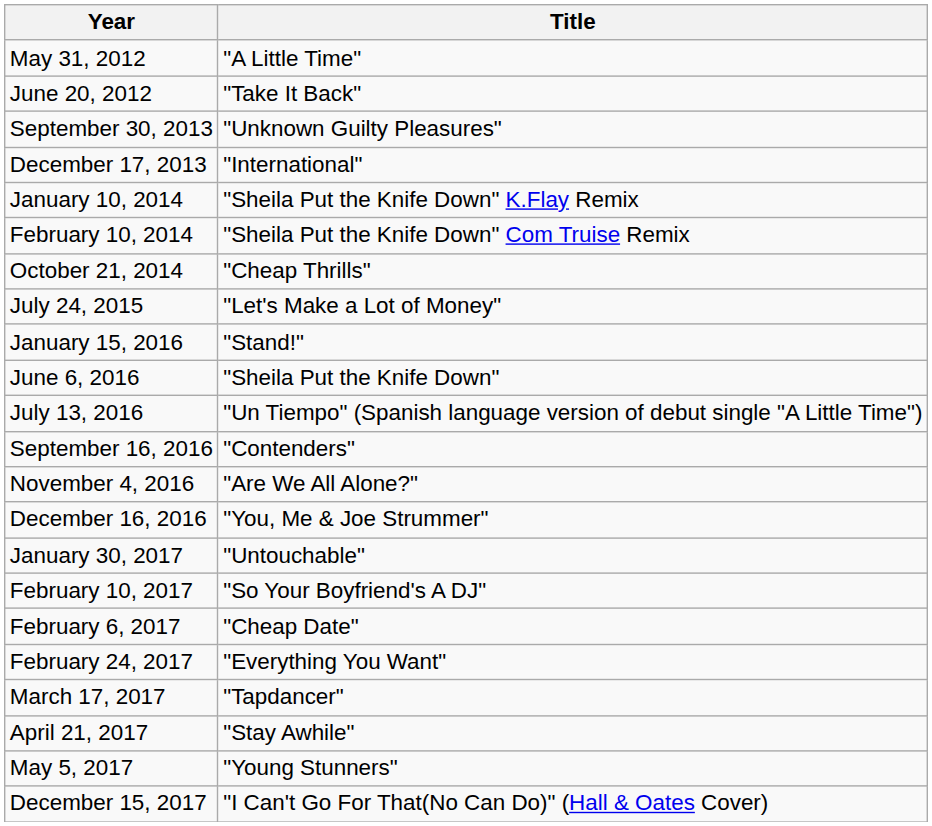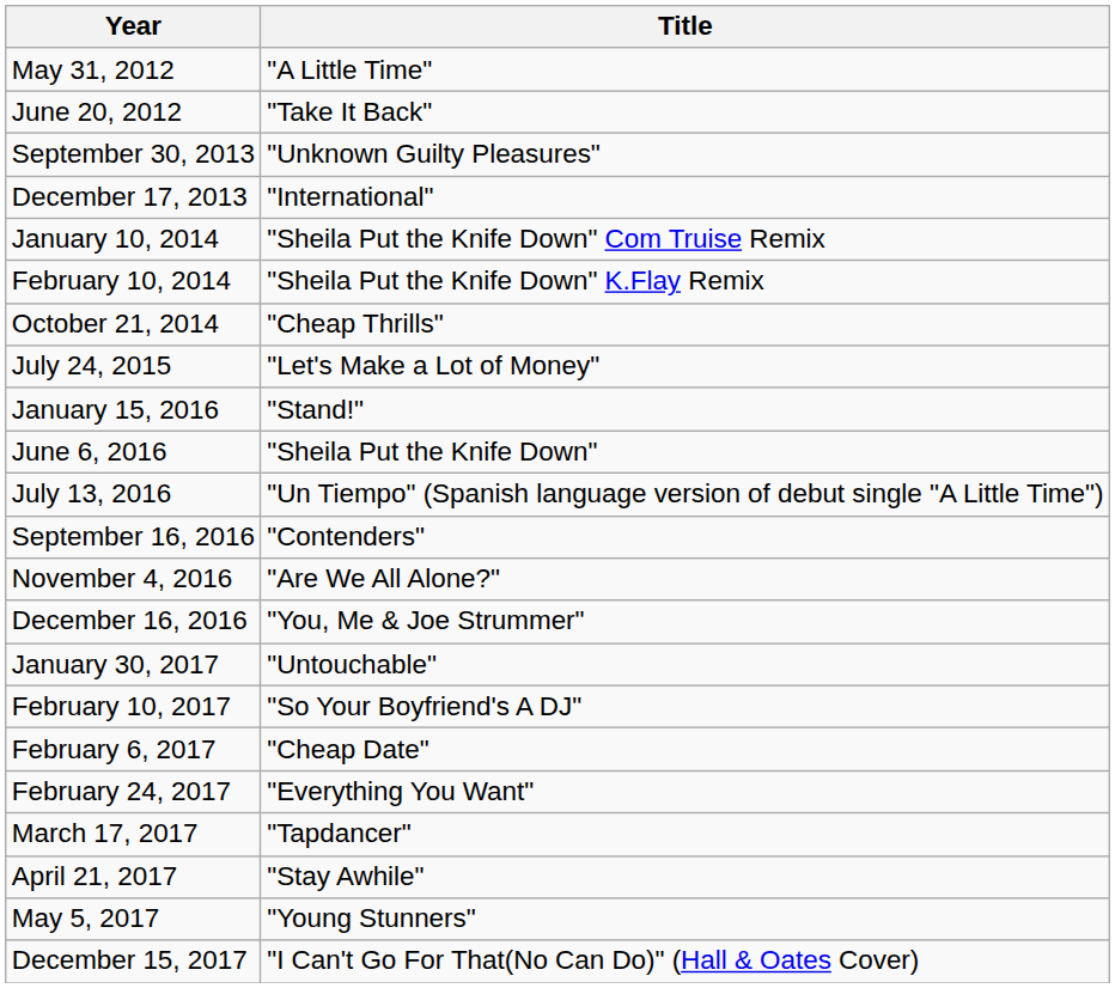 <table class="wikitable">
 <tr>
 <th>Year</th>
 <th>Title</th>
 </tr>
 <tr>
 <td>May 31, 2012</td>
 <td>"A Little Time"</td>
 </tr>
 <tr>
 <td>June 20, 2012</td>
 <td>"Take It Back"</td>
 </tr>
 <tr>
 <td>September 30, 2013</td>
 <td>"Unknown Guilty Pleasures" </td>
 </tr>
 <tr>
 <td>December 17, 2013</td>
 <td>"International"</td>
 </tr>
 <tr>
 <td>January 10, 2014</td>
-<td>"Sheila Put the Knife Down" <a href='#'>K.Flay</a> Remix</td>
+<td>"Sheila Put the Knife Down" <a href='#'>Com Truise</a> Remix</td>
 </tr>
 <tr>
 <td>February 10, 2014</td>
-<td>"Sheila Put the Knife Down" <a href='#'>Com Truise</a> Remix</td>
+<td>"Sheila Put the Knife Down" <a href='#'>K.Flay</a> Remix</td>
 </tr>
 <tr>
 <td>October 21, 2014</td>
 <td>"Cheap Thrills"</td>
 </tr>
 <tr>
 <td>July 24, 2015</td>
 <td>"Let's Make a Lot of Money"</td>
 </tr>
 <tr>
 <td>January 15, 2016</td>
 <td>"Stand!" </td>
 </tr>
 <tr>
 <td>June 6, 2016</td>
 <td>"Sheila Put the Knife Down"</td>
 </tr>
 <tr>
 <td>July 13, 2016</td>
 <td>"Un Tiempo" (Spanish language version of debut single "A Little Time") </td>
 </tr>
 <tr>
 <td>September 16, 2016</td>
 <td>"Contenders" </td>
 </tr>
 <tr>
 <td>November 4, 2016</td>
 <td>"Are We All Alone?" </td>
 </tr>
 <tr>
 <td>December 16, 2016</td>
 <td>"You, Me & Joe Strummer" </td>
 </tr>
 <tr>
 <td>January 30, 2017</td>
 <td>"Untouchable" </td>
 </tr>
 <tr>
 <td>February 10, 2017</td>
 <td>"So Your Boyfriend's A DJ" </td>
 </tr>
 <tr>
 <td>February 6, 2017</td>
 <td>"Cheap Date" </td>
 </tr>
 <tr>
 <td>February 24, 2017</td>
 <td>"Everything You Want" </td>
 </tr>
 <tr>
 <td>March 17, 2017</td>
 <td>"Tapdancer" </td>
 </tr>
 <tr>
 <td>April 21, 2017</td>
 <td>"Stay Awhile" </td>
 </tr>
 <tr>
 <td>May 5, 2017</td>
 <td>"Young Stunners" </td>
 </tr>
 <tr>
 <td>December 15, 2017</td>
 <td>"I Can't Go For That(No Can Do)" (<a href='#'>Hall & Oates</a> Cover)</td>
 </tr>
 <tr>
 </tr>
 </table>
